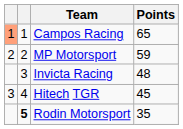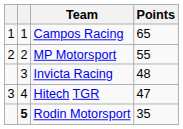 <table class="wikitable" style="font-size: 85%;">
 <tr>
 <th></th>
 <th></th>
 <th>Team</th>
 <th>Points</th>
 </tr>
 <tr>
-<td align="left" style="background: lightsalmon;"> 1</td>
+<td align="left"> 1</td>
 <td align="center">1</td>
 <td> <a href='#'>Campos Racing</a></td>
 <td>65</td>
 </tr>
 <tr>
 <td align="left"> 2</td>
 <td align="center">2</td>
 <td> <a href='#'>MP Motorsport</a></td>
-<td>59</td>
+<td>55</td>
 </tr>
 <tr>
 <td align="left"></td>
 <td align="center">3</td>
 <td> <a href='#'>Invicta Racing</a></td>
 <td>48</td>
 </tr>
 <tr>
 <td align="left"> 3</td>
 <td align="center">4</td>
 <td> <a href='#'>Hitech</a> <a href='#'>TGR</a></td>
-<td>45</td>
+<td>47</td>
 </tr>
 <tr>
 <td align="left"></td>
 <td align="center"><strong>5</strong></td>
 <td> <a href='#'>Rodin Motorsport</a></td>
 <td>35</td>
 </tr>
 </table>
